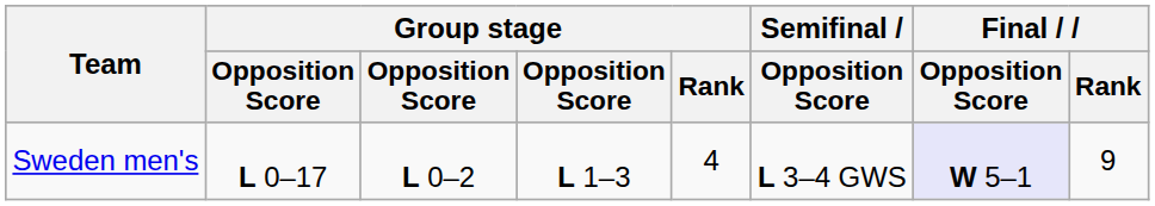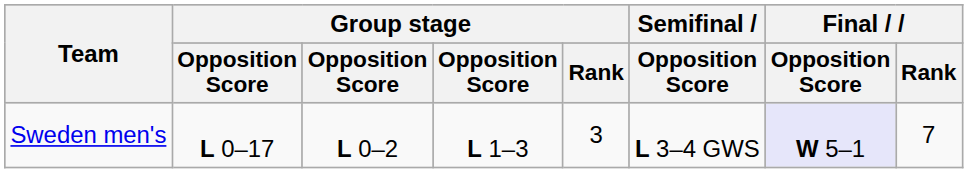 <table class="wikitable" style="font-size:90%">
 <tr>
 <th rowspan=2>Team</th>
 <th colspan=4>Group stage</th>
 <th>Semifinal / </th>
 <th colspan=2>Final /  / </th>
 </tr>
 <tr style="font-size:95%">
 <th>Opposition<br>Score</th>
 <th>Opposition<br>Score</th>
 <th>Opposition<br>Score</th>
 <th>Rank</th>
 <th>Opposition<br>Score</th>
 <th>Opposition<br>Score</th>
 <th>Rank</th>
 </tr>
 <tr align=center>
 <td align=left><a href='#'>Sweden men's</a></td>
 <td><br> <strong>L</strong> 0–17</td>
 <td><br> <strong>L</strong> 0–2</td>
 <td><br> <strong>L</strong> 1–3</td>
-<td>4</td>
+<td>3</td>
 <td><br> <strong>L</strong> 3–4 GWS</td>
 <td style="background: lavender;"><br> <strong>W</strong> 5–1</td>
-<td>9</td>
+<td>7</td>
 </tr>
 </table>
